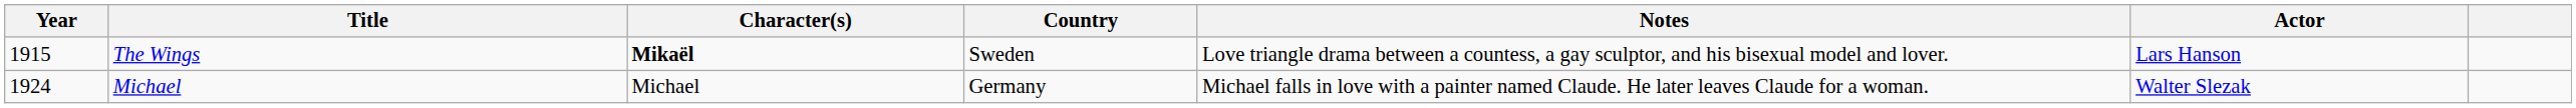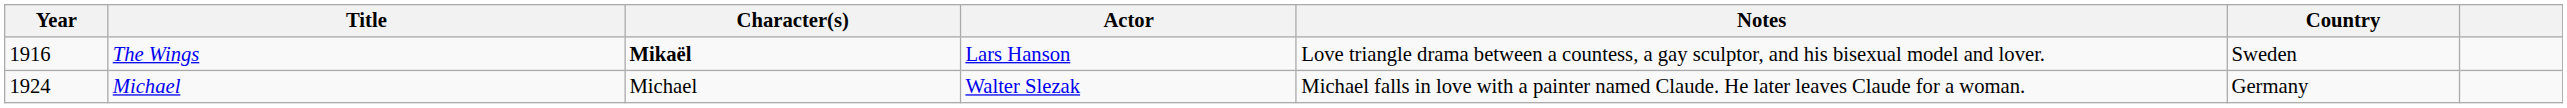 <table class="wikitable sortable" style="width: 100%">
 <tr>
 <th style="width:4%;">Year</th>
 <th style="width:20%;">Title</th>
 <th style="width:13%;">Character(s)</th>
+<th style="width:13%;">Actor</th>
+<th style="width:36%;">Notes</th>
 <th style="width:9%;">Country</th>
-<th style="width:36%;">Notes</th>
-<th style="width:13%;">Actor</th>
 <th style="width:4%;" class="unsortable"></th>
 </tr>
 <tr>
-<td>1915</td>
+<td>1916</td>
 <td><em><a href='#'>The Wings</a></em></td>
 <td><strong>Mikaël</strong></td>
+<td><a href='#'>Lars Hanson</a></td>
+<td>Love triangle drama between a countess, a gay sculptor, and his bisexual model and lover.</td>
 <td>Sweden</td>
-<td>Love triangle drama between a countess, a gay sculptor, and his bisexual model and lover.</td>
-<td><a href='#'>Lars Hanson</a></td>
 <td></td>
 </tr>
 <tr>
 <td>1924</td>
 <td><em><a href='#'>Michael</a></em></td>
 <td>Michael</td>
+<td><a href='#'>Walter Slezak</a></td>
+<td>Michael falls in love with a painter named Claude. He later leaves Claude for a woman.</td>
 <td>Germany</td>
-<td>Michael falls in love with a painter named Claude. He later leaves Claude for a woman.</td>
-<td><a href='#'>Walter Slezak</a></td>
 <td></td>
 </tr>
 </table>
